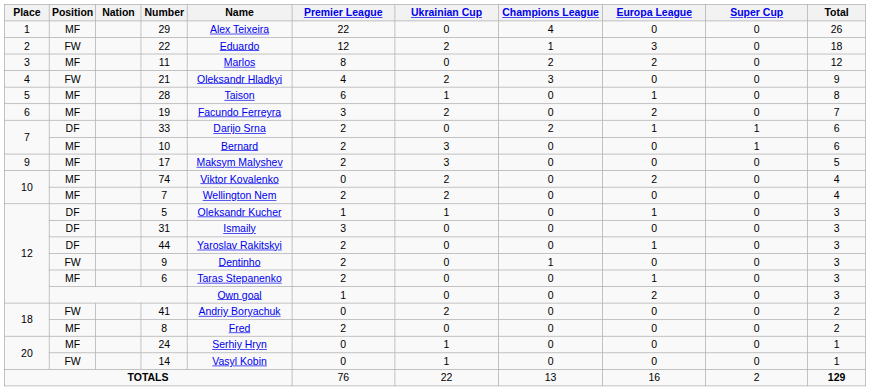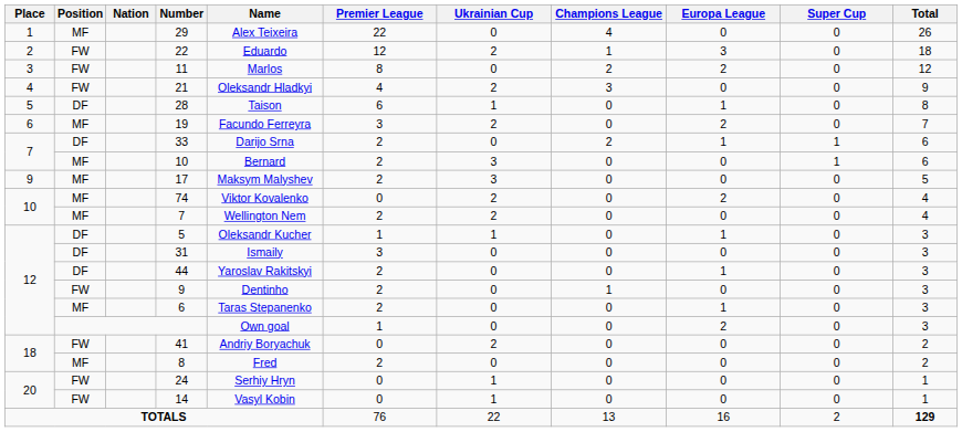 <table class="wikitable" style="font-size: 95%; text-align: center;">
 <tr>
 <th width=60>Place</th>
 <th width=60>Position</th>
 <th width=60>Nation</th>
 <th width=60>Number</th>
 <th width=150>Name</th>
 <th width=150><a href='#'>Premier League</a></th>
 <th width=150><a href='#'>Ukrainian Cup</a></th>
 <th width=150><a href='#'>Champions League</a></th>
 <th width=150><a href='#'>Europa League</a></th>
 <th width=150><a href='#'>Super Cup</a></th>
 <th width=80>Total</th>
 </tr>
 <tr>
 <td>1</td>
 <td>MF</td>
 <td></td>
 <td>29</td>
 <td><a href='#'>Alex Teixeira</a></td>
 <td>22</td>
 <td>0</td>
 <td>4</td>
 <td>0</td>
 <td>0</td>
 <td>26</td>
 </tr>
 <tr>
 <td>2</td>
 <td>FW</td>
 <td></td>
 <td>22</td>
 <td><a href='#'>Eduardo</a></td>
 <td>12</td>
 <td>2</td>
 <td>1</td>
 <td>3</td>
 <td>0</td>
 <td>18</td>
 </tr>
 <tr>
 <td>3</td>
-<td>MF</td>
+<td>FW</td>
 <td></td>
 <td>11</td>
 <td><a href='#'>Marlos</a></td>
 <td>8</td>
 <td>0</td>
 <td>2</td>
 <td>2</td>
 <td>0</td>
 <td>12</td>
 </tr>
 <tr>
 <td>4</td>
 <td>FW</td>
 <td></td>
 <td>21</td>
 <td><a href='#'>Oleksandr Hladkyi</a></td>
 <td>4</td>
 <td>2</td>
 <td>3</td>
 <td>0</td>
 <td>0</td>
 <td>9</td>
 </tr>
 <tr>
 <td>5</td>
-<td>MF</td>
+<td>DF</td>
 <td></td>
 <td>28</td>
 <td><a href='#'>Taison</a></td>
 <td>6</td>
 <td>1</td>
 <td>0</td>
 <td>1</td>
 <td>0</td>
 <td>8</td>
 </tr>
 <tr>
 <td>6</td>
 <td>MF</td>
 <td></td>
 <td>19</td>
 <td><a href='#'>Facundo Ferreyra</a></td>
 <td>3</td>
 <td>2</td>
 <td>0</td>
 <td>2</td>
 <td>0</td>
 <td>7</td>
 </tr>
 <tr>
 <td rowspan="2">7</td>
 <td>DF</td>
 <td></td>
 <td>33</td>
 <td><a href='#'>Darijo Srna</a></td>
 <td>2</td>
 <td>0</td>
 <td>2</td>
 <td>1</td>
 <td>1</td>
 <td>6</td>
 </tr>
 <tr>
 <td>MF</td>
 <td></td>
 <td>10</td>
 <td><a href='#'>Bernard</a></td>
 <td>2</td>
 <td>3</td>
 <td>0</td>
 <td>0</td>
 <td>1</td>
 <td>6</td>
 </tr>
 <tr>
 <td>9</td>
 <td>MF</td>
 <td></td>
 <td>17</td>
 <td><a href='#'>Maksym Malyshev</a></td>
 <td>2</td>
 <td>3</td>
 <td>0</td>
 <td>0</td>
 <td>0</td>
 <td>5</td>
 </tr>
 <tr>
 <td rowspan="2">10</td>
 <td>MF</td>
 <td></td>
 <td>74</td>
 <td><a href='#'>Viktor Kovalenko</a></td>
 <td>0</td>
 <td>2</td>
 <td>0</td>
 <td>2</td>
 <td>0</td>
 <td>4</td>
 </tr>
 <tr>
 <td>MF</td>
 <td></td>
 <td>7</td>
 <td><a href='#'>Wellington Nem</a></td>
 <td>2</td>
 <td>2</td>
 <td>0</td>
 <td>0</td>
 <td>0</td>
 <td>4</td>
 </tr>
 <tr>
 <td rowspan="6">12</td>
 <td>DF</td>
 <td></td>
 <td>5</td>
 <td><a href='#'>Oleksandr Kucher</a></td>
 <td>1</td>
 <td>1</td>
 <td>0</td>
 <td>1</td>
 <td>0</td>
 <td>3</td>
 </tr>
 <tr>
 <td>DF</td>
 <td></td>
 <td>31</td>
 <td><a href='#'>Ismaily</a></td>
 <td>3</td>
 <td>0</td>
 <td>0</td>
 <td>0</td>
 <td>0</td>
 <td>3</td>
 </tr>
 <tr>
 <td>DF</td>
 <td></td>
 <td>44</td>
 <td><a href='#'>Yaroslav Rakitskyi</a></td>
 <td>2</td>
 <td>0</td>
 <td>0</td>
 <td>1</td>
 <td>0</td>
 <td>3</td>
 </tr>
 <tr>
 <td>FW</td>
 <td></td>
 <td>9</td>
 <td><a href='#'>Dentinho</a></td>
 <td>2</td>
 <td>0</td>
 <td>1</td>
 <td>0</td>
 <td>0</td>
 <td>3</td>
 </tr>
 <tr>
 <td>MF</td>
 <td></td>
 <td>6</td>
 <td><a href='#'>Taras Stepanenko</a></td>
 <td>2</td>
 <td>0</td>
 <td>0</td>
 <td>1</td>
 <td>0</td>
 <td>3</td>
 </tr>
 <tr>
 <td colspan="3"></td>
 <td><a href='#'>Own goal</a></td>
 <td>1</td>
 <td>0</td>
 <td>0</td>
 <td>2</td>
 <td>0</td>
 <td>3</td>
 </tr>
 <tr>
 <td rowspan="2">18</td>
 <td>FW</td>
 <td></td>
 <td>41</td>
 <td><a href='#'>Andriy Boryachuk</a></td>
 <td>0</td>
 <td>2</td>
 <td>0</td>
 <td>0</td>
 <td>0</td>
 <td>2</td>
 </tr>
 <tr>
 <td>MF</td>
 <td></td>
 <td>8</td>
 <td><a href='#'>Fred</a></td>
 <td>2</td>
 <td>0</td>
 <td>0</td>
 <td>0</td>
 <td>0</td>
 <td>2</td>
 </tr>
 <tr>
 <td rowspan="2">20</td>
-<td>MF</td>
+<td>FW</td>
 <td></td>
 <td>24</td>
 <td><a href='#'>Serhiy Hryn</a></td>
 <td>0</td>
 <td>1</td>
 <td>0</td>
 <td>0</td>
 <td>0</td>
 <td>1</td>
 </tr>
 <tr>
 <td>FW</td>
 <td></td>
 <td>14</td>
 <td><a href='#'>Vasyl Kobin</a></td>
 <td>0</td>
 <td>1</td>
 <td>0</td>
 <td>0</td>
 <td>0</td>
 <td>1</td>
 </tr>
 <tr>
 <td colspan="5"><strong>TOTALS</strong></td>
 <td>76</td>
 <td>22</td>
 <td>13</td>
 <td>16</td>
 <td>2</td>
 <td><strong>129</strong></td>
 </tr>
 </table>
